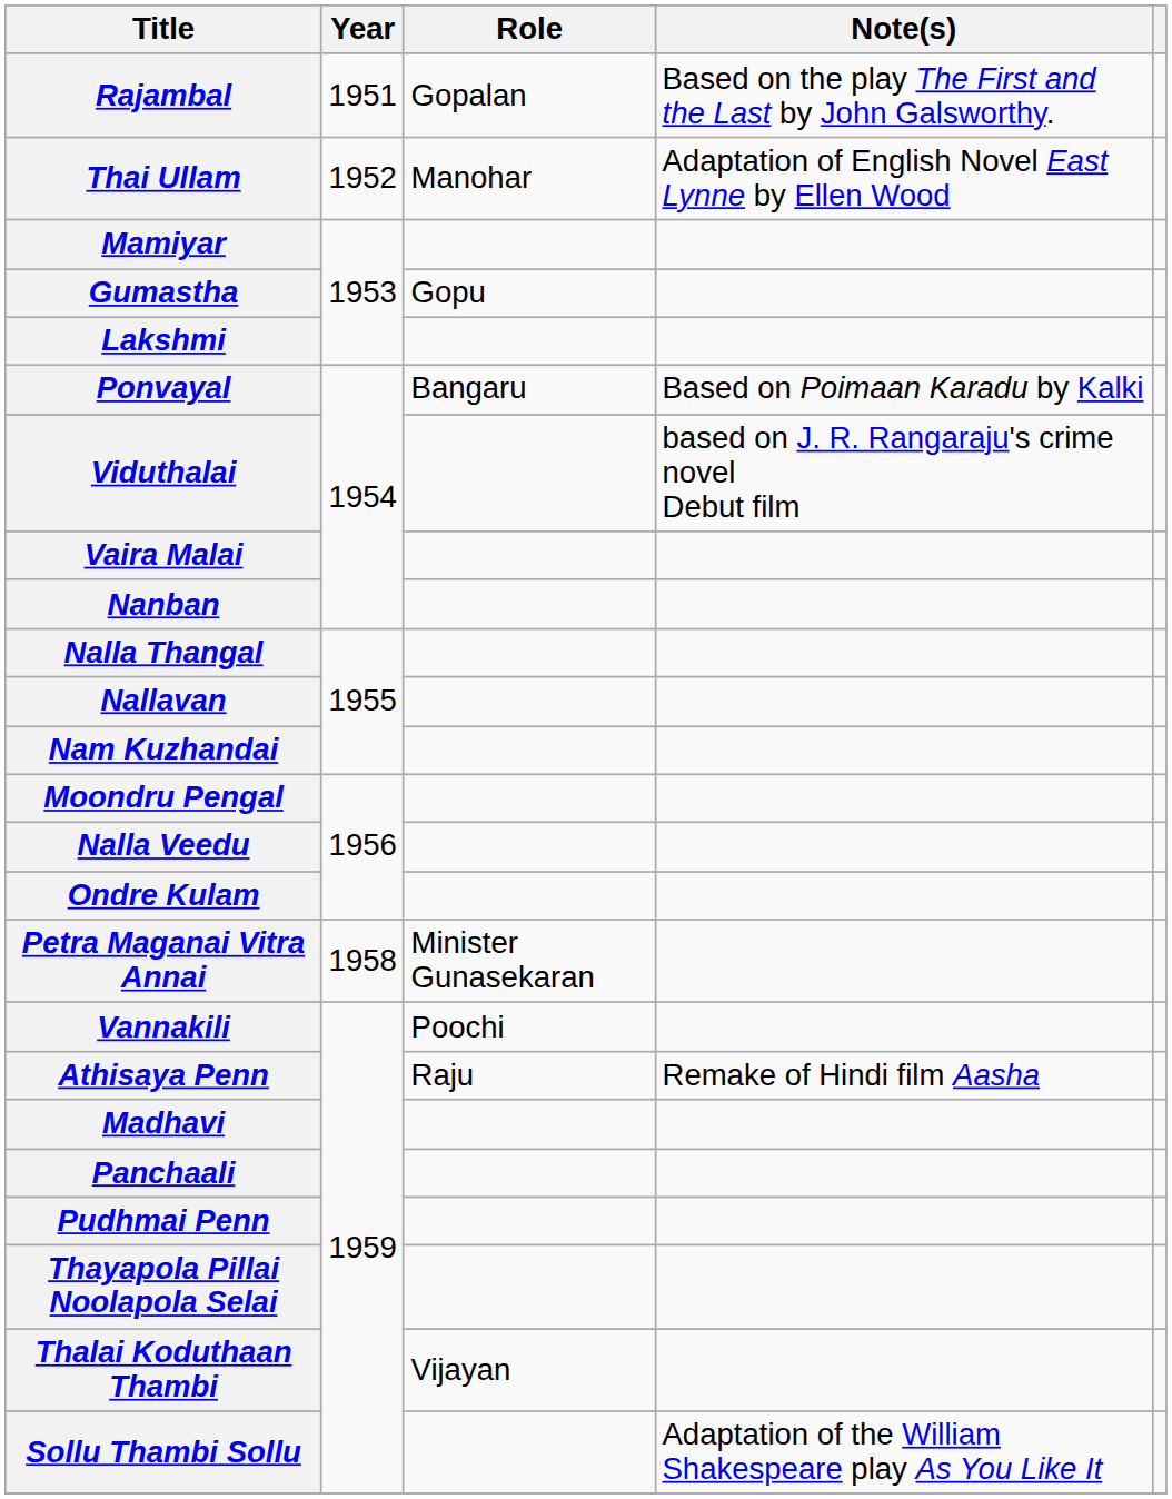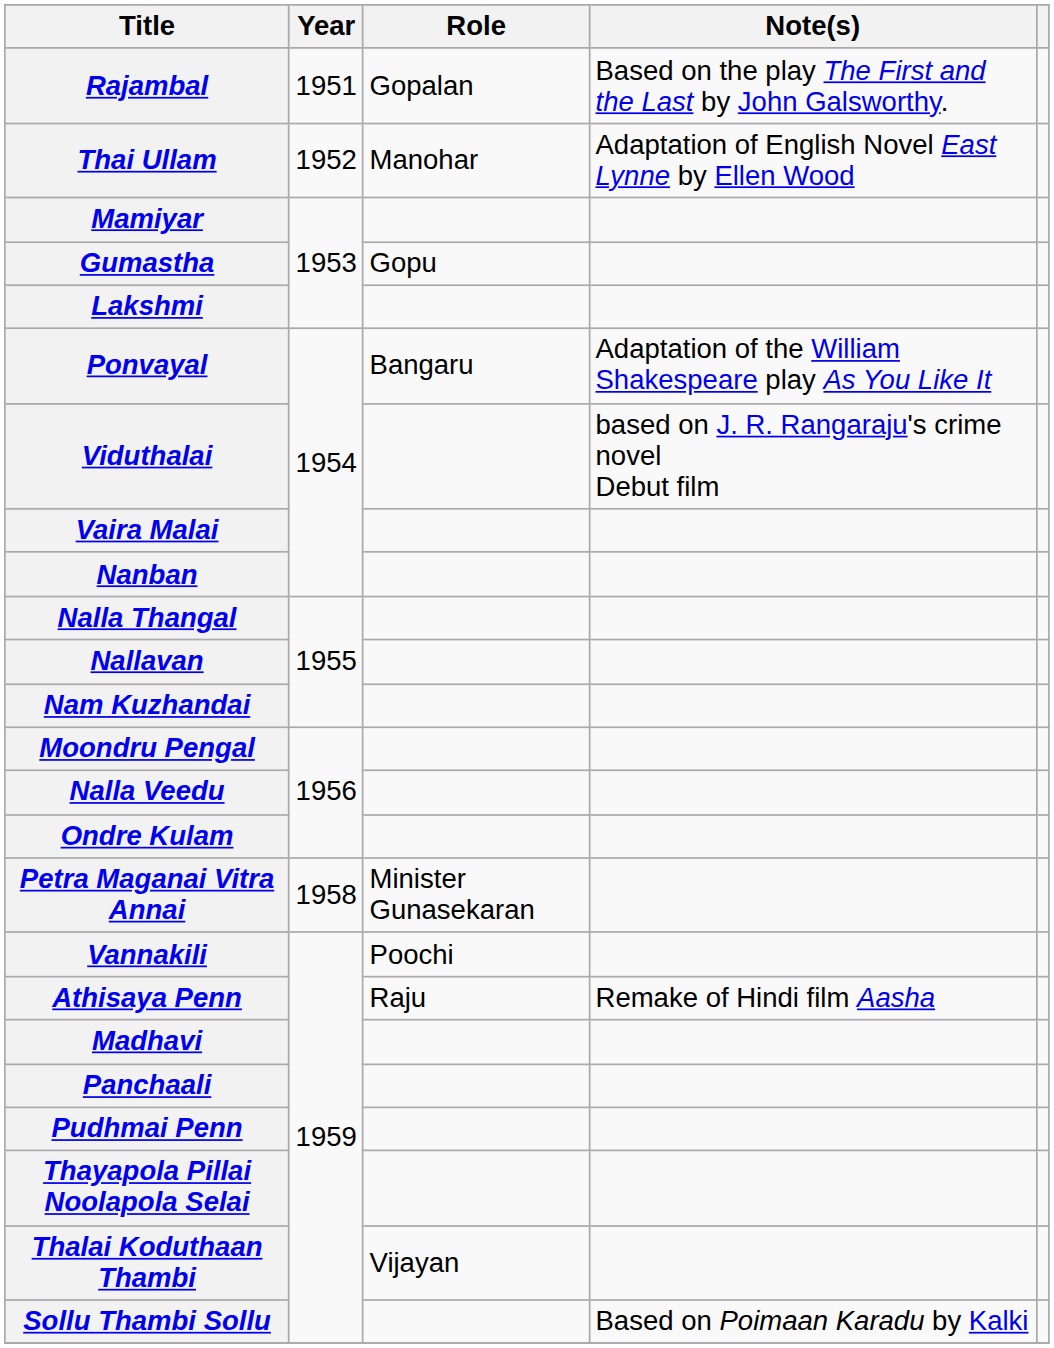 <table class="wikitable sortable plainrowheaders">
 <tr style="background:#ccc; text-align:center;">
 <th scope="col">Title</th>
 <th scope="col">Year</th>
 <th scope="col">Role</th>
 <th scope="col">Note(s)</th>
 <th scope="col" class="unsortable"></th>
 </tr>
 <tr>
 <th scope="row"><em><a href='#'>Rajambal</a></em></th>
 <td>1951</td>
 <td>Gopalan</td>
 <td>Based on the play <em><a href='#'>The First and the Last</a></em> by <a href='#'>John Galsworthy</a>.</td>
 <td></td>
 </tr>
 <tr>
 <th scope="row"><em><a href='#'>Thai Ullam</a></em></th>
 <td>1952</td>
 <td>Manohar</td>
 <td>Adaptation of English Novel <em><a href='#'>East Lynne</a></em> by <a href='#'>Ellen Wood</a></td>
 <td></td>
 </tr>
 <tr>
 <th scope="row"><em><a href='#'>Mamiyar</a></em></th>
 <td rowspan=3>1953</td>
 <td></td>
 <td></td>
 <td></td>
 </tr>
 <tr>
 <th scope="row"><em><a href='#'>Gumastha</a></em></th>
 <td>Gopu</td>
 <td></td>
 <td></td>
 </tr>
 <tr>
 <th scope="row"><em><a href='#'>Lakshmi</a></em></th>
 <td></td>
 <td></td>
 <td></td>
 </tr>
 <tr>
 <th scope="row"><em><a href='#'>Ponvayal</a></em></th>
 <td rowspan=4>1954</td>
 <td>Bangaru</td>
-<td>Based on <em>Poimaan Karadu</em> by <a href='#'>Kalki</a></td>
+<td>Adaptation of the <a href='#'>William Shakespeare</a>  play <em><a href='#'>As You Like It</a></em></td>
 <td></td>
 </tr>
 <tr>
 <th scope="row"><em><a href='#'>Viduthalai</a></em></th>
 <td></td>
 <td>based on <a href='#'>J. R. Rangaraju</a>'s crime novel <br> Debut film</td>
 <td></td>
 </tr>
 <tr>
 <th scope="row"><em><a href='#'>Vaira Malai</a></em></th>
 <td></td>
 <td></td>
 <td></td>
 </tr>
 <tr>
 <th scope="row"><em><a href='#'>Nanban</a></em></th>
 <td></td>
 <td></td>
 <td></td>
 </tr>
 <tr>
 <th scope="row"><em><a href='#'>Nalla Thangal</a></em></th>
 <td rowspan=3>1955</td>
 <td></td>
 <td></td>
 <td></td>
 </tr>
 <tr>
 <th scope="row"><em><a href='#'>Nallavan</a></em></th>
 <td></td>
 <td></td>
 <td></td>
 </tr>
 <tr>
 <th scope="row"><em><a href='#'>Nam Kuzhandai</a></em></th>
 <td></td>
 <td></td>
 <td></td>
 </tr>
 <tr>
 <th scope="row"><em><a href='#'>Moondru Pengal</a></em></th>
 <td rowspan=3>1956</td>
 <td></td>
 <td></td>
 <td></td>
 </tr>
 <tr>
 <th scope="row"><em><a href='#'>Nalla Veedu</a></em></th>
 <td></td>
 <td></td>
 <td></td>
 </tr>
 <tr>
 <th scope="row"><em><a href='#'>Ondre Kulam</a></em></th>
 <td></td>
 <td></td>
 <td></td>
 </tr>
 <tr>
 <th scope="row"><em><a href='#'>Petra Maganai Vitra Annai</a></em></th>
 <td>1958</td>
 <td>Minister Gunasekaran</td>
 <td></td>
 <td></td>
 </tr>
 <tr>
 <th scope="row"><em><a href='#'>Vannakili</a></em></th>
 <td rowspan=8>1959</td>
 <td>Poochi</td>
 <td></td>
 <td></td>
 </tr>
 <tr>
 <th scope="row"><em><a href='#'>Athisaya Penn</a></em></th>
 <td>Raju</td>
 <td>Remake of Hindi film <em><a href='#'>Aasha</a></em></td>
 <td></td>
 </tr>
 <tr>
 <th scope="row"><em><a href='#'>Madhavi</a></em></th>
 <td></td>
 <td></td>
 <td></td>
 </tr>
 <tr>
 <th scope="row"><em><a href='#'>Panchaali</a></em></th>
 <td></td>
 <td></td>
 <td></td>
 </tr>
 <tr>
 <th scope="row"><em><a href='#'>Pudhmai Penn</a></em></th>
 <td></td>
 <td></td>
 <td></td>
 </tr>
 <tr>
 <th scope="row"><em><a href='#'>Thayapola Pillai Noolapola Selai</a></em></th>
 <td></td>
 <td></td>
 <td></td>
 </tr>
 <tr>
 <th scope="row"><em><a href='#'>Thalai Koduthaan Thambi</a></em></th>
 <td>Vijayan</td>
 <td></td>
 <td></td>
 </tr>
 <tr>
 <th scope="row"><em><a href='#'>Sollu Thambi Sollu</a></em></th>
 <td></td>
-<td>Adaptation of the <a href='#'>William Shakespeare</a>  play <em><a href='#'>As You Like It</a></em></td>
+<td>Based on <em>Poimaan Karadu</em> by <a href='#'>Kalki</a></td>
 <td></td>
 </tr>
 <tr>
 </tr>
 </table>
